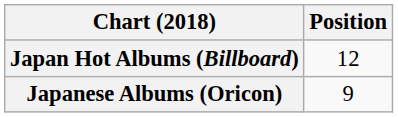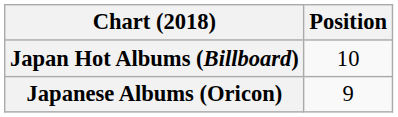 <table class="wikitable sortable plainrowheaders" style="text-align:center;">
 <tr>
 <th>Chart (2018)</th>
 <th>Position</th>
 </tr>
 <tr>
 <th scope="row">Japan Hot Albums (<em>Billboard</em>)</th>
-<td>12</td>
+<td>10</td>
 </tr>
 <tr>
 <th scope="row">Japanese Albums (Oricon)</th>
 <td>9</td>
 </tr>
 </table>
